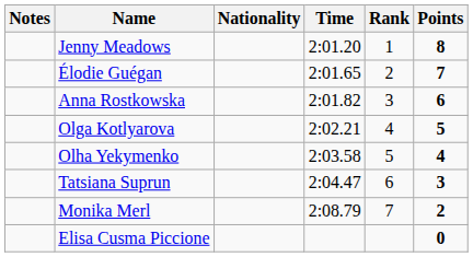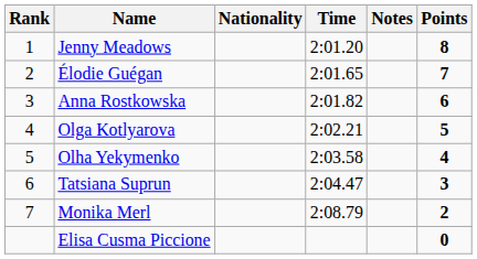 <table class="wikitable sortable" style="text-align:center">
 <tr>
-<th>Notes</th>
+<th>Rank</th>
 <th>Name</th>
 <th>Nationality</th>
 <th>Time</th>
-<th>Rank</th>
+<th>Notes</th>
 <th>Points</th>
 </tr>
 <tr>
-<td></td>
+<td>1</td>
 <td align=left><a href='#'>Jenny Meadows</a></td>
 <td align=left></td>
 <td>2:01.20</td>
-<td>1</td>
+<td></td>
 <td><strong>8</strong></td>
 </tr>
 <tr>
-<td></td>
+<td>2</td>
 <td align=left><a href='#'>Élodie Guégan</a></td>
 <td align=left></td>
 <td>2:01.65</td>
-<td>2</td>
+<td></td>
 <td><strong>7</strong></td>
 </tr>
 <tr>
-<td></td>
+<td>3</td>
 <td align=left><a href='#'>Anna Rostkowska</a></td>
 <td align=left></td>
 <td>2:01.82</td>
-<td>3</td>
+<td></td>
 <td><strong>6</strong></td>
 </tr>
 <tr>
-<td></td>
+<td>4</td>
 <td align=left><a href='#'>Olga Kotlyarova</a></td>
 <td align=left></td>
 <td>2:02.21</td>
-<td>4</td>
+<td></td>
 <td><strong>5</strong></td>
 </tr>
 <tr>
-<td></td>
+<td>5</td>
 <td align=left><a href='#'>Olha Yekymenko</a></td>
 <td align=left></td>
 <td>2:03.58</td>
-<td>5</td>
+<td></td>
 <td><strong>4</strong></td>
 </tr>
 <tr>
-<td></td>
+<td>6</td>
 <td align=left><a href='#'>Tatsiana Suprun</a></td>
 <td align=left></td>
 <td>2:04.47</td>
-<td>6</td>
+<td></td>
 <td><strong>3</strong></td>
 </tr>
 <tr>
-<td></td>
+<td>7</td>
 <td align=left><a href='#'>Monika Merl</a></td>
 <td align=left></td>
 <td>2:08.79</td>
-<td>7</td>
+<td></td>
 <td><strong>2</strong></td>
 </tr>
 <tr>
 <td></td>
 <td align=left><a href='#'>Elisa Cusma Piccione</a></td>
 <td align=left></td>
 <td></td>
 <td></td>
 <td><strong>0</strong></td>
 </tr>
 </table>
